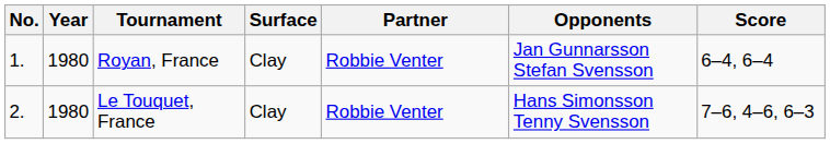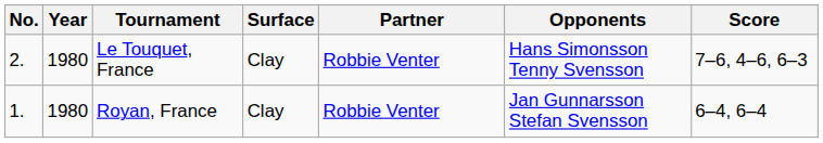 <table class="sortable wikitable" style=font-size:97%>
 <tr>
 <th>No.</th>
 <th style="width:30px">Year</th>
 <th style="width:120px">Tournament</th>
 <th style="width:50px">Surface</th>
 <th style="width:150px">Partner</th>
 <th style="width:150px">Opponents</th>
 <th style="width:100px" class="unsortable">Score</th>
 </tr>
 <tr>
+<td>2.</td>
+<td>1980</td>
+<td><a href='#'>Le Touquet</a>, France</td>
+<td>Clay</td>
+<td> <a href='#'>Robbie Venter</a></td>
+<td> <a href='#'>Hans Simonsson</a><br> <a href='#'>Tenny Svensson</a></td>
+<td>7–6, 4–6, 6–3</td>
+</tr>
+<tr>
 <td>1.</td>
 <td>1980</td>
 <td><a href='#'>Royan</a>, France</td>
 <td>Clay</td>
 <td> <a href='#'>Robbie Venter</a></td>
 <td> <a href='#'>Jan Gunnarsson</a><br> <a href='#'>Stefan Svensson</a></td>
 <td>6–4, 6–4</td>
 </tr>
-<tr>
-<td>2.</td>
-<td>1980</td>
-<td><a href='#'>Le Touquet</a>, France</td>
-<td>Clay</td>
-<td> <a href='#'>Robbie Venter</a></td>
-<td> <a href='#'>Hans Simonsson</a><br> <a href='#'>Tenny Svensson</a></td>
-<td>7–6, 4–6, 6–3</td>
-</tr>
 </table>
